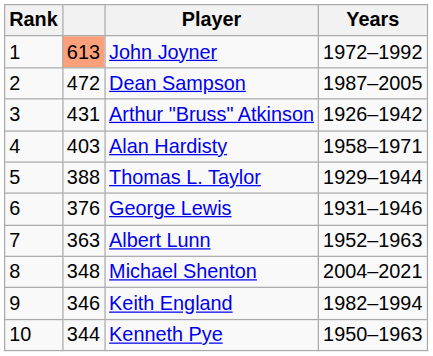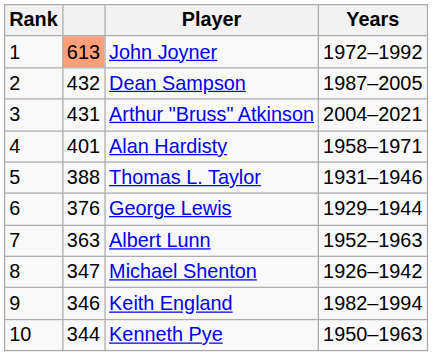 <table class="wikitable defaultcenter">
 <tr>
 <th>Rank</th>
 <th></th>
 <th>Player</th>
 <th>Years</th>
 </tr>
 <tr>
 <td>1</td>
 <td style="background: lightsalmon;">613</td>
 <td><a href='#'>John Joyner</a></td>
 <td>1972–1992</td>
 </tr>
 <tr>
 <td>2</td>
-<td>472</td>
+<td>432</td>
 <td><a href='#'>Dean Sampson</a></td>
 <td>1987–2005</td>
 </tr>
 <tr>
 <td>3</td>
 <td>431</td>
 <td><a href='#'>Arthur "Bruss" Atkinson</a></td>
-<td>1926–1942</td>
+<td>2004–2021</td>
 </tr>
 <tr>
 <td>4</td>
-<td>403</td>
+<td>401</td>
 <td><a href='#'>Alan Hardisty</a></td>
 <td>1958–1971</td>
 </tr>
 <tr>
 <td>5</td>
 <td>388</td>
 <td><a href='#'>Thomas L. Taylor</a></td>
-<td>1929–1944</td>
+<td>1931–1946</td>
 </tr>
 <tr>
 <td>6</td>
 <td>376</td>
 <td><a href='#'>George Lewis</a></td>
-<td>1931–1946</td>
+<td>1929–1944</td>
 </tr>
 <tr>
 <td>7</td>
 <td>363</td>
 <td><a href='#'>Albert Lunn</a></td>
 <td>1952–1963</td>
 </tr>
 <tr>
 <td>8</td>
-<td>348</td>
+<td>347</td>
 <td><a href='#'>Michael Shenton</a></td>
-<td>2004–2021</td>
+<td>1926–1942</td>
 </tr>
 <tr>
 <td>9</td>
 <td>346</td>
 <td><a href='#'>Keith England</a></td>
 <td>1982–1994</td>
 </tr>
 <tr>
 <td>10</td>
 <td>344</td>
 <td><a href='#'>Kenneth Pye</a></td>
 <td>1950–1963</td>
 </tr>
 </table>
